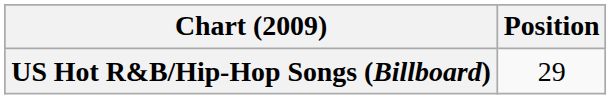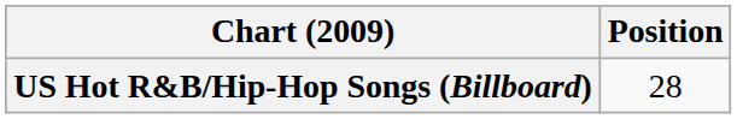 <table class="wikitable plainrowheaders" style="text-align:center">
 <tr>
 <th scope="col">Chart (2009)</th>
 <th scope="col">Position</th>
 </tr>
 <tr>
 <th scope="row">US Hot R&B/Hip-Hop Songs (<em>Billboard</em>)</th>
-<td>29</td>
+<td>28</td>
 </tr>
 </table>
